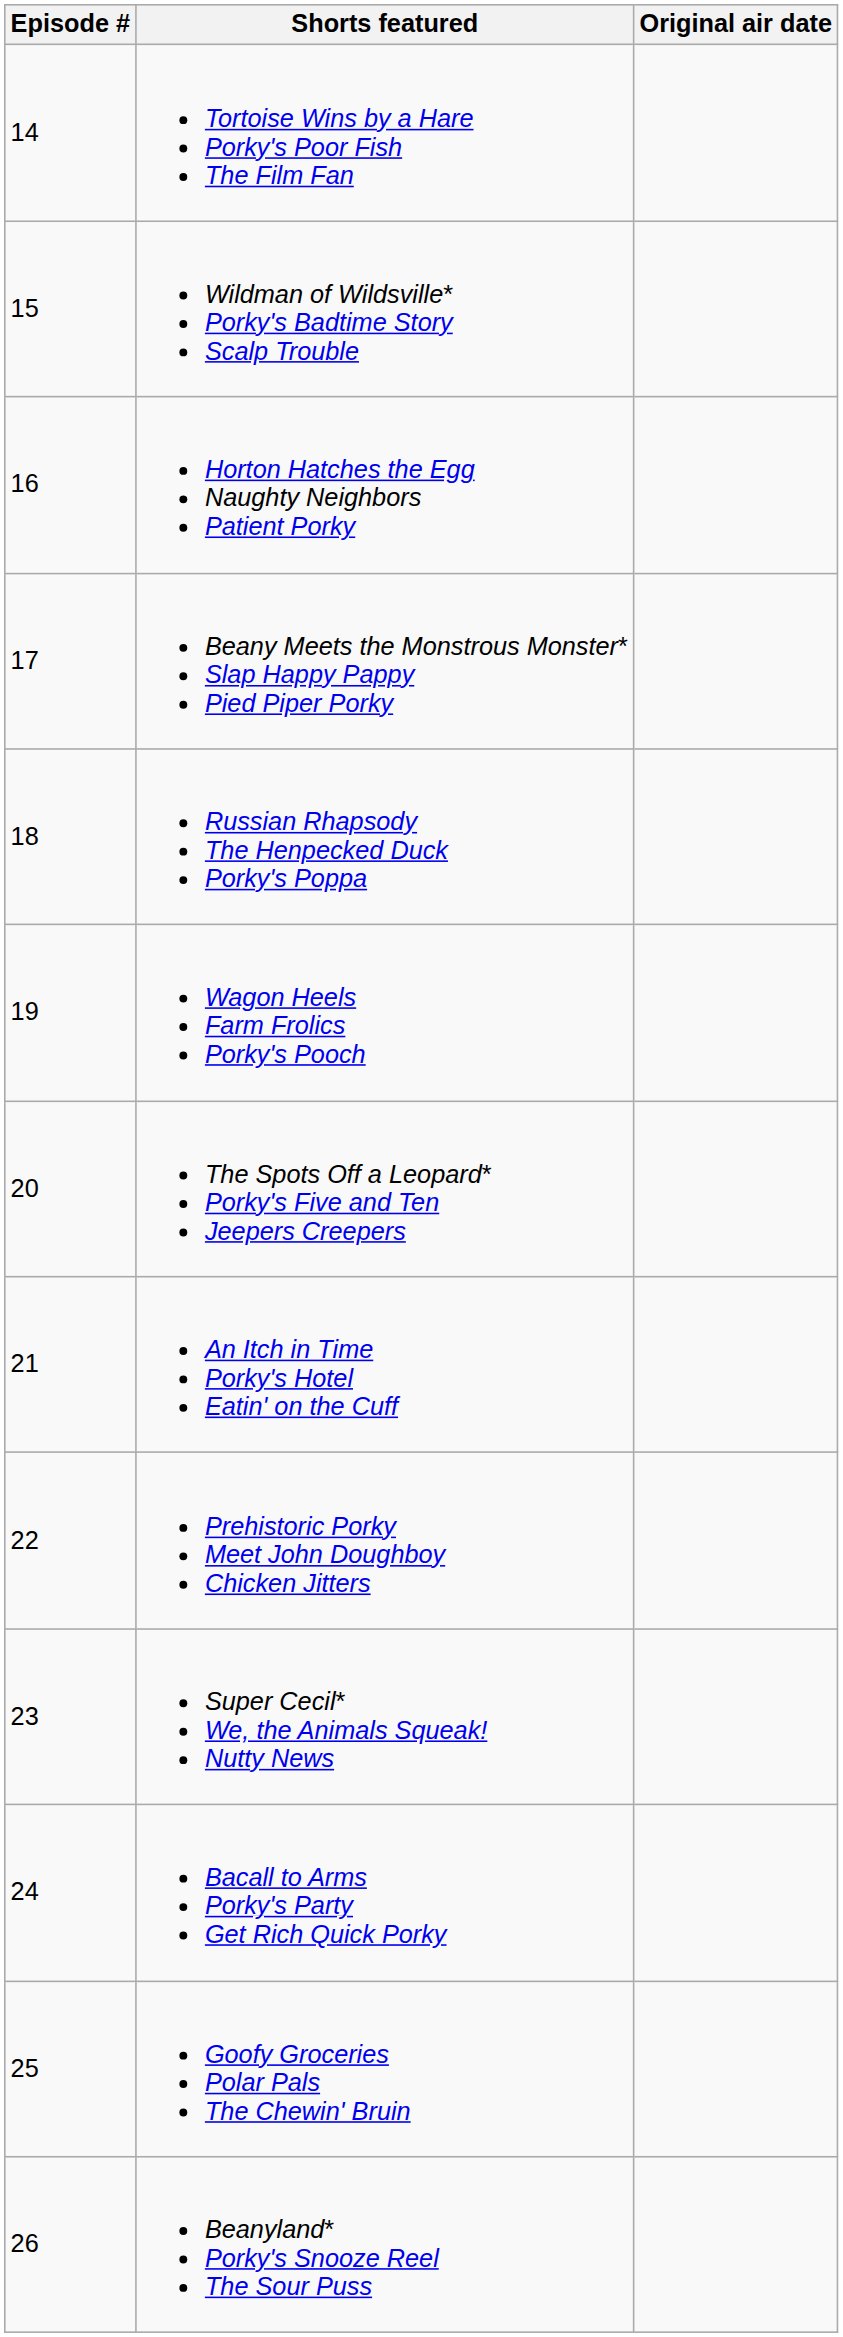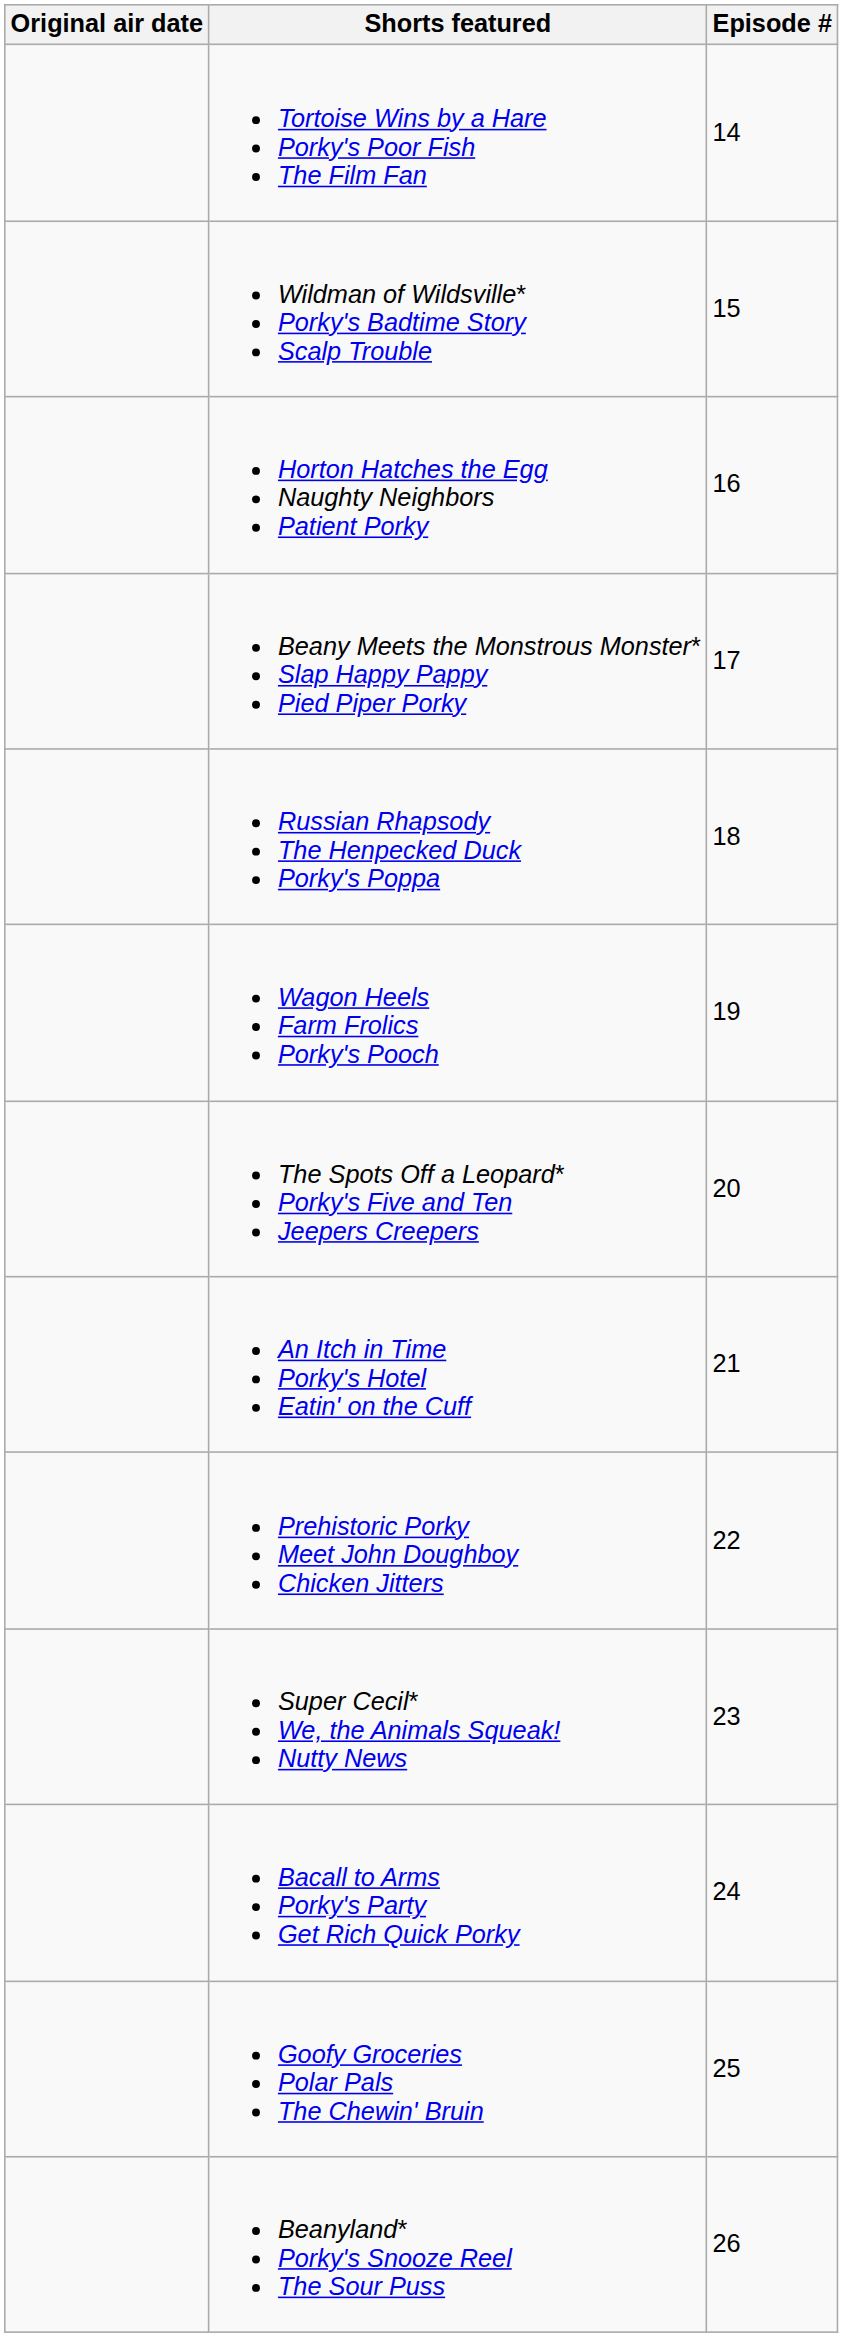 <table class="wikitable" border="1">
 <tr>
+<th>Original air date</th>
+<th>Shorts featured</th>
 <th>Episode #</th>
-<th>Shorts featured</th>
-<th>Original air date</th>
 </tr>
 <tr>
+<td></td>
+<td><br><ul><li><em><a href='#'>Tortoise Wins by a Hare</a></em></li><li><em><a href='#'>Porky's Poor Fish</a></em></li><li><em><a href='#'>The Film Fan</a></em></li></ul></td>
 <td>14</td>
-<td><br><ul><li><em><a href='#'>Tortoise Wins by a Hare</a></em></li><li><em><a href='#'>Porky's Poor Fish</a></em></li><li><em><a href='#'>The Film Fan</a></em></li></ul></td>
-<td></td>
 </tr>
 <tr>
+<td></td>
+<td><br><ul><li><em>Wildman of Wildsville</em>*</li><li><em><a href='#'>Porky's Badtime Story</a></em></li><li><em><a href='#'>Scalp Trouble</a></em></li></ul></td>
 <td>15</td>
-<td><br><ul><li><em>Wildman of Wildsville</em>*</li><li><em><a href='#'>Porky's Badtime Story</a></em></li><li><em><a href='#'>Scalp Trouble</a></em></li></ul></td>
-<td></td>
 </tr>
 <tr>
+<td></td>
+<td><br><ul><li><em><a href='#'>Horton Hatches the Egg</a></em></li><li><em>Naughty Neighbors</em></li><li><em><a href='#'>Patient Porky</a></em></li></ul></td>
 <td>16</td>
-<td><br><ul><li><em><a href='#'>Horton Hatches the Egg</a></em></li><li><em>Naughty Neighbors</em></li><li><em><a href='#'>Patient Porky</a></em></li></ul></td>
-<td></td>
 </tr>
 <tr>
+<td></td>
+<td><br><ul><li><em>Beany Meets the Monstrous Monster</em>*</li><li><em><a href='#'>Slap Happy Pappy</a></em></li><li><em><a href='#'>Pied Piper Porky</a></em></li></ul></td>
 <td>17</td>
-<td><br><ul><li><em>Beany Meets the Monstrous Monster</em>*</li><li><em><a href='#'>Slap Happy Pappy</a></em></li><li><em><a href='#'>Pied Piper Porky</a></em></li></ul></td>
-<td></td>
 </tr>
 <tr>
+<td></td>
+<td><br><ul><li><em><a href='#'>Russian Rhapsody</a></em></li><li><em><a href='#'>The Henpecked Duck</a></em></li><li><em><a href='#'>Porky's Poppa</a></em></li></ul></td>
 <td>18</td>
-<td><br><ul><li><em><a href='#'>Russian Rhapsody</a></em></li><li><em><a href='#'>The Henpecked Duck</a></em></li><li><em><a href='#'>Porky's Poppa</a></em></li></ul></td>
-<td></td>
 </tr>
 <tr>
+<td></td>
+<td><br><ul><li><em><a href='#'>Wagon Heels</a></em></li><li><em><a href='#'>Farm Frolics</a></em></li><li><em><a href='#'>Porky's Pooch</a></em></li></ul></td>
 <td>19</td>
-<td><br><ul><li><em><a href='#'>Wagon Heels</a></em></li><li><em><a href='#'>Farm Frolics</a></em></li><li><em><a href='#'>Porky's Pooch</a></em></li></ul></td>
-<td></td>
 </tr>
 <tr>
+<td></td>
+<td><br><ul><li><em>The Spots Off a Leopard</em>*</li><li><em><a href='#'>Porky's Five and Ten</a></em></li><li><em><a href='#'>Jeepers Creepers</a></em></li></ul></td>
 <td>20</td>
-<td><br><ul><li><em>The Spots Off a Leopard</em>*</li><li><em><a href='#'>Porky's Five and Ten</a></em></li><li><em><a href='#'>Jeepers Creepers</a></em></li></ul></td>
-<td></td>
 </tr>
 <tr>
+<td></td>
+<td><br><ul><li><em><a href='#'>An Itch in Time</a></em></li><li><em><a href='#'>Porky's Hotel</a></em></li><li><em><a href='#'>Eatin' on the Cuff</a></em></li></ul></td>
 <td>21</td>
-<td><br><ul><li><em><a href='#'>An Itch in Time</a></em></li><li><em><a href='#'>Porky's Hotel</a></em></li><li><em><a href='#'>Eatin' on the Cuff</a></em></li></ul></td>
-<td></td>
 </tr>
 <tr>
+<td></td>
+<td><br><ul><li><em><a href='#'>Prehistoric Porky</a></em></li><li><em><a href='#'>Meet John Doughboy</a></em></li><li><em><a href='#'>Chicken Jitters</a></em></li></ul></td>
 <td>22</td>
-<td><br><ul><li><em><a href='#'>Prehistoric Porky</a></em></li><li><em><a href='#'>Meet John Doughboy</a></em></li><li><em><a href='#'>Chicken Jitters</a></em></li></ul></td>
-<td></td>
 </tr>
 <tr>
+<td></td>
+<td><br><ul><li><em>Super Cecil</em>*</li><li><em><a href='#'>We, the Animals Squeak!</a></em></li><li><em><a href='#'>Nutty News</a></em></li></ul></td>
 <td>23</td>
-<td><br><ul><li><em>Super Cecil</em>*</li><li><em><a href='#'>We, the Animals Squeak!</a></em></li><li><em><a href='#'>Nutty News</a></em></li></ul></td>
-<td></td>
 </tr>
 <tr>
+<td></td>
+<td><br><ul><li><em><a href='#'>Bacall to Arms</a></em></li><li><em><a href='#'>Porky's Party</a></em></li><li><em><a href='#'>Get Rich Quick Porky</a></em></li></ul></td>
 <td>24</td>
-<td><br><ul><li><em><a href='#'>Bacall to Arms</a></em></li><li><em><a href='#'>Porky's Party</a></em></li><li><em><a href='#'>Get Rich Quick Porky</a></em></li></ul></td>
-<td></td>
 </tr>
 <tr>
+<td></td>
+<td><br><ul><li><em><a href='#'>Goofy Groceries</a></em></li><li><em><a href='#'>Polar Pals</a></em></li><li><em><a href='#'>The Chewin' Bruin</a></em></li></ul></td>
 <td>25</td>
-<td><br><ul><li><em><a href='#'>Goofy Groceries</a></em></li><li><em><a href='#'>Polar Pals</a></em></li><li><em><a href='#'>The Chewin' Bruin</a></em></li></ul></td>
-<td></td>
 </tr>
 <tr>
+<td></td>
+<td><br><ul><li><em>Beanyland</em>*</li><li><em><a href='#'>Porky's Snooze Reel</a></em></li><li><em><a href='#'>The Sour Puss</a></em></li></ul></td>
 <td>26</td>
-<td><br><ul><li><em>Beanyland</em>*</li><li><em><a href='#'>Porky's Snooze Reel</a></em></li><li><em><a href='#'>The Sour Puss</a></em></li></ul></td>
-<td></td>
 </tr>
 </table>
